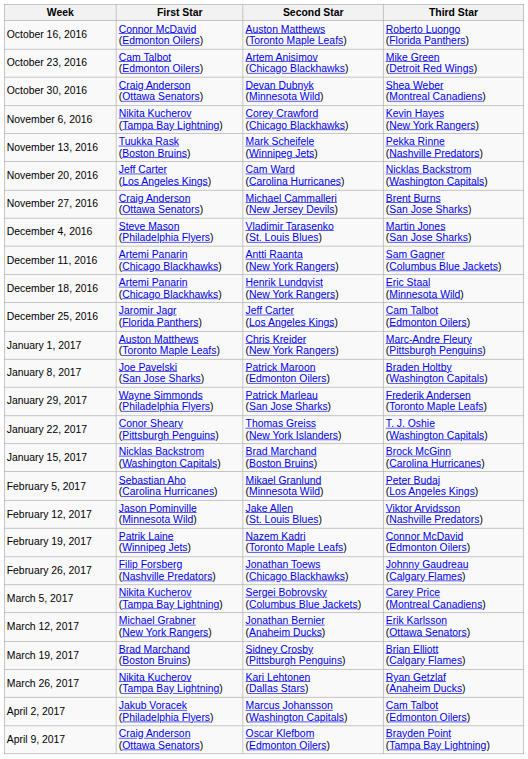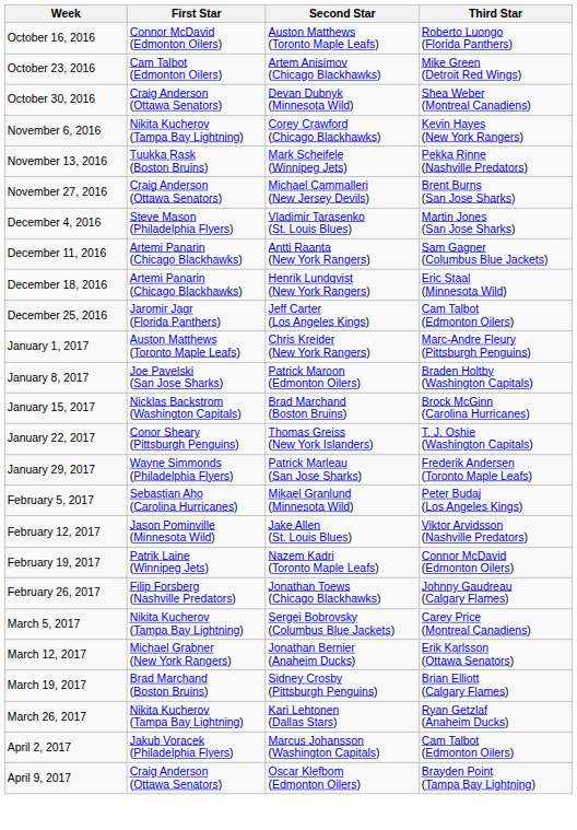 <table class="wikitable" style="width: 50em;">
 <tr style="text-align:center;">
 <th>Week</th>
 <th>First Star</th>
 <th>Second Star</th>
 <th>Third Star</th>
 </tr>
 <tr>
 <td>October 16, 2016</td>
 <td><a href='#'>Connor McDavid</a><br>(<a href='#'>Edmonton Oilers</a>)</td>
 <td><a href='#'>Auston Matthews</a><br>(<a href='#'>Toronto Maple Leafs</a>)</td>
 <td><a href='#'>Roberto Luongo</a><br>(<a href='#'>Florida Panthers</a>)</td>
 </tr>
 <tr>
 <td>October 23, 2016</td>
 <td><a href='#'>Cam Talbot</a><br>(<a href='#'>Edmonton Oilers</a>)</td>
 <td><a href='#'>Artem Anisimov</a><br>(<a href='#'>Chicago Blackhawks</a>)</td>
 <td><a href='#'>Mike Green</a><br>(<a href='#'>Detroit Red Wings</a>)</td>
 </tr>
 <tr>
 <td>October 30, 2016</td>
 <td><a href='#'>Craig Anderson</a><br>(<a href='#'>Ottawa Senators</a>)</td>
 <td><a href='#'>Devan Dubnyk</a><br>(<a href='#'>Minnesota Wild</a>)</td>
 <td><a href='#'>Shea Weber</a><br>(<a href='#'>Montreal Canadiens</a>)</td>
 </tr>
 <tr>
 <td>November 6, 2016</td>
 <td><a href='#'>Nikita Kucherov</a><br>(<a href='#'>Tampa Bay Lightning</a>)</td>
 <td><a href='#'>Corey Crawford</a><br>(<a href='#'>Chicago Blackhawks</a>)</td>
 <td><a href='#'>Kevin Hayes</a><br>(<a href='#'>New York Rangers</a>)</td>
 </tr>
 <tr>
 <td>November 13, 2016</td>
 <td><a href='#'>Tuukka Rask</a><br>(<a href='#'>Boston Bruins</a>)</td>
 <td><a href='#'>Mark Scheifele</a><br>(<a href='#'>Winnipeg Jets</a>)</td>
 <td><a href='#'>Pekka Rinne</a><br>(<a href='#'>Nashville Predators</a>)</td>
-</tr>
-<tr>
-<td>November 20, 2016</td>
-<td><a href='#'>Jeff Carter</a><br>(<a href='#'>Los Angeles Kings</a>)</td>
-<td><a href='#'>Cam Ward</a><br>(<a href='#'>Carolina Hurricanes</a>)</td>
-<td><a href='#'>Nicklas Backstrom</a><br>(<a href='#'>Washington Capitals</a>)</td>
 </tr>
 <tr>
 <td>November 27, 2016</td>
 <td><a href='#'>Craig Anderson</a><br>(<a href='#'>Ottawa Senators</a>)</td>
 <td><a href='#'>Michael Cammalleri</a><br>(<a href='#'>New Jersey Devils</a>)</td>
 <td><a href='#'>Brent Burns</a><br>(<a href='#'>San Jose Sharks</a>)</td>
 </tr>
 <tr>
 <td>December 4, 2016</td>
 <td><a href='#'>Steve Mason</a><br>(<a href='#'>Philadelphia Flyers</a>)</td>
 <td><a href='#'>Vladimir Tarasenko</a><br>(<a href='#'>St. Louis Blues</a>)</td>
 <td><a href='#'>Martin Jones</a><br>(<a href='#'>San Jose Sharks</a>)</td>
 </tr>
 <tr>
 <td>December 11, 2016</td>
 <td><a href='#'>Artemi Panarin</a><br>(<a href='#'>Chicago Blackhawks</a>)</td>
 <td><a href='#'>Antti Raanta</a><br>(<a href='#'>New York Rangers</a>)</td>
 <td><a href='#'>Sam Gagner</a><br>(<a href='#'>Columbus Blue Jackets</a>)</td>
 </tr>
 <tr>
 <td>December 18, 2016</td>
 <td><a href='#'>Artemi Panarin</a><br>(<a href='#'>Chicago Blackhawks</a>)</td>
 <td><a href='#'>Henrik Lundqvist</a><br>(<a href='#'>New York Rangers</a>)</td>
 <td><a href='#'>Eric Staal</a><br>(<a href='#'>Minnesota Wild</a>)</td>
 </tr>
 <tr>
 <td>December 25, 2016</td>
 <td><a href='#'>Jaromir Jagr</a><br>(<a href='#'>Florida Panthers</a>)</td>
 <td><a href='#'>Jeff Carter</a><br>(<a href='#'>Los Angeles Kings</a>)</td>
 <td><a href='#'>Cam Talbot</a><br>(<a href='#'>Edmonton Oilers</a>)</td>
 </tr>
 <tr>
 <td>January 1, 2017</td>
 <td><a href='#'>Auston Matthews</a><br>(<a href='#'>Toronto Maple Leafs</a>)</td>
 <td><a href='#'>Chris Kreider</a><br>(<a href='#'>New York Rangers</a>)</td>
 <td><a href='#'>Marc-Andre Fleury</a><br>(<a href='#'>Pittsburgh Penguins</a>)</td>
 </tr>
 <tr>
 <td>January 8, 2017</td>
 <td><a href='#'>Joe Pavelski</a><br>(<a href='#'>San Jose Sharks</a>)</td>
 <td><a href='#'>Patrick Maroon</a><br>(<a href='#'>Edmonton Oilers</a>)</td>
 <td><a href='#'>Braden Holtby</a><br>(<a href='#'>Washington Capitals</a>)</td>
 </tr>
 <tr>
-<td>January 29, 2017</td>
-<td><a href='#'>Wayne Simmonds</a><br>(<a href='#'>Philadelphia Flyers</a>)</td>
-<td><a href='#'>Patrick Marleau</a><br>(<a href='#'>San Jose Sharks</a>)</td>
-<td><a href='#'>Frederik Andersen</a><br>(<a href='#'>Toronto Maple Leafs</a>)</td>
+<td>January 15, 2017</td>
+<td><a href='#'>Nicklas Backstrom</a><br>(<a href='#'>Washington Capitals</a>)</td>
+<td><a href='#'>Brad Marchand</a><br>(<a href='#'>Boston Bruins</a>)</td>
+<td><a href='#'>Brock McGinn</a><br>(<a href='#'>Carolina Hurricanes</a>)</td>
 </tr>
 <tr>
 <td>January 22, 2017</td>
 <td><a href='#'>Conor Sheary</a><br>(<a href='#'>Pittsburgh Penguins</a>)</td>
 <td><a href='#'>Thomas Greiss</a><br>(<a href='#'>New York Islanders</a>)</td>
 <td><a href='#'>T. J. Oshie</a><br>(<a href='#'>Washington Capitals</a>)</td>
 </tr>
 <tr>
-<td>January 15, 2017</td>
-<td><a href='#'>Nicklas Backstrom</a><br>(<a href='#'>Washington Capitals</a>)</td>
-<td><a href='#'>Brad Marchand</a><br>(<a href='#'>Boston Bruins</a>)</td>
-<td><a href='#'>Brock McGinn</a><br>(<a href='#'>Carolina Hurricanes</a>)</td>
+<td>January 29, 2017</td>
+<td><a href='#'>Wayne Simmonds</a><br>(<a href='#'>Philadelphia Flyers</a>)</td>
+<td><a href='#'>Patrick Marleau</a><br>(<a href='#'>San Jose Sharks</a>)</td>
+<td><a href='#'>Frederik Andersen</a><br>(<a href='#'>Toronto Maple Leafs</a>)</td>
 </tr>
 <tr>
 <td>February 5, 2017</td>
 <td><a href='#'>Sebastian Aho</a><br>(<a href='#'>Carolina Hurricanes</a>)</td>
 <td><a href='#'>Mikael Granlund</a><br>(<a href='#'>Minnesota Wild</a>)</td>
 <td><a href='#'>Peter Budaj</a><br>(<a href='#'>Los Angeles Kings</a>)</td>
 </tr>
 <tr>
 <td>February 12, 2017</td>
 <td><a href='#'>Jason Pominville</a><br>(<a href='#'>Minnesota Wild</a>)</td>
 <td><a href='#'>Jake Allen</a><br>(<a href='#'>St. Louis Blues</a>)</td>
 <td><a href='#'>Viktor Arvidsson</a><br>(<a href='#'>Nashville Predators</a>)</td>
 </tr>
 <tr>
 <td>February 19, 2017</td>
 <td><a href='#'>Patrik Laine</a><br>(<a href='#'>Winnipeg Jets</a>)</td>
 <td><a href='#'>Nazem Kadri</a><br>(<a href='#'>Toronto Maple Leafs</a>)</td>
 <td><a href='#'>Connor McDavid</a><br>(<a href='#'>Edmonton Oilers</a>)</td>
 </tr>
 <tr>
 <td>February 26, 2017</td>
 <td><a href='#'>Filip Forsberg</a><br>(<a href='#'>Nashville Predators</a>)</td>
 <td><a href='#'>Jonathan Toews</a><br>(<a href='#'>Chicago Blackhawks</a>)</td>
 <td><a href='#'>Johnny Gaudreau</a><br>(<a href='#'>Calgary Flames</a>)</td>
 </tr>
 <tr>
 <td>March 5, 2017</td>
 <td><a href='#'>Nikita Kucherov</a><br>(<a href='#'>Tampa Bay Lightning</a>)</td>
 <td><a href='#'>Sergei Bobrovsky</a><br>(<a href='#'>Columbus Blue Jackets</a>)</td>
 <td><a href='#'>Carey Price</a><br>(<a href='#'>Montreal Canadiens</a>)</td>
 </tr>
 <tr>
 <td>March 12, 2017</td>
 <td><a href='#'>Michael Grabner</a><br>(<a href='#'>New York Rangers</a>)</td>
 <td><a href='#'>Jonathan Bernier</a><br>(<a href='#'>Anaheim Ducks</a>)</td>
 <td><a href='#'>Erik Karlsson</a><br>(<a href='#'>Ottawa Senators</a>)</td>
 </tr>
 <tr>
 <td>March 19, 2017</td>
 <td><a href='#'>Brad Marchand</a><br>(<a href='#'>Boston Bruins</a>)</td>
 <td><a href='#'>Sidney Crosby</a><br>(<a href='#'>Pittsburgh Penguins</a>)</td>
 <td><a href='#'>Brian Elliott</a><br>(<a href='#'>Calgary Flames</a>)</td>
 </tr>
 <tr>
 <td>March 26, 2017</td>
 <td><a href='#'>Nikita Kucherov</a><br>(<a href='#'>Tampa Bay Lightning</a>)</td>
 <td><a href='#'>Kari Lehtonen</a><br>(<a href='#'>Dallas Stars</a>)</td>
 <td><a href='#'>Ryan Getzlaf</a><br>(<a href='#'>Anaheim Ducks</a>)</td>
 </tr>
 <tr>
 <td>April 2, 2017</td>
 <td><a href='#'>Jakub Voracek</a><br>(<a href='#'>Philadelphia Flyers</a>)</td>
 <td><a href='#'>Marcus Johansson</a><br>(<a href='#'>Washington Capitals</a>)</td>
 <td><a href='#'>Cam Talbot</a><br>(<a href='#'>Edmonton Oilers</a>)</td>
 </tr>
 <tr>
 <td>April 9, 2017</td>
 <td><a href='#'>Craig Anderson</a><br>(<a href='#'>Ottawa Senators</a>)</td>
 <td><a href='#'>Oscar Klefbom</a><br>(<a href='#'>Edmonton Oilers</a>)</td>
 <td><a href='#'>Brayden Point</a><br>(<a href='#'>Tampa Bay Lightning</a>)</td>
 </tr>
 </table>
